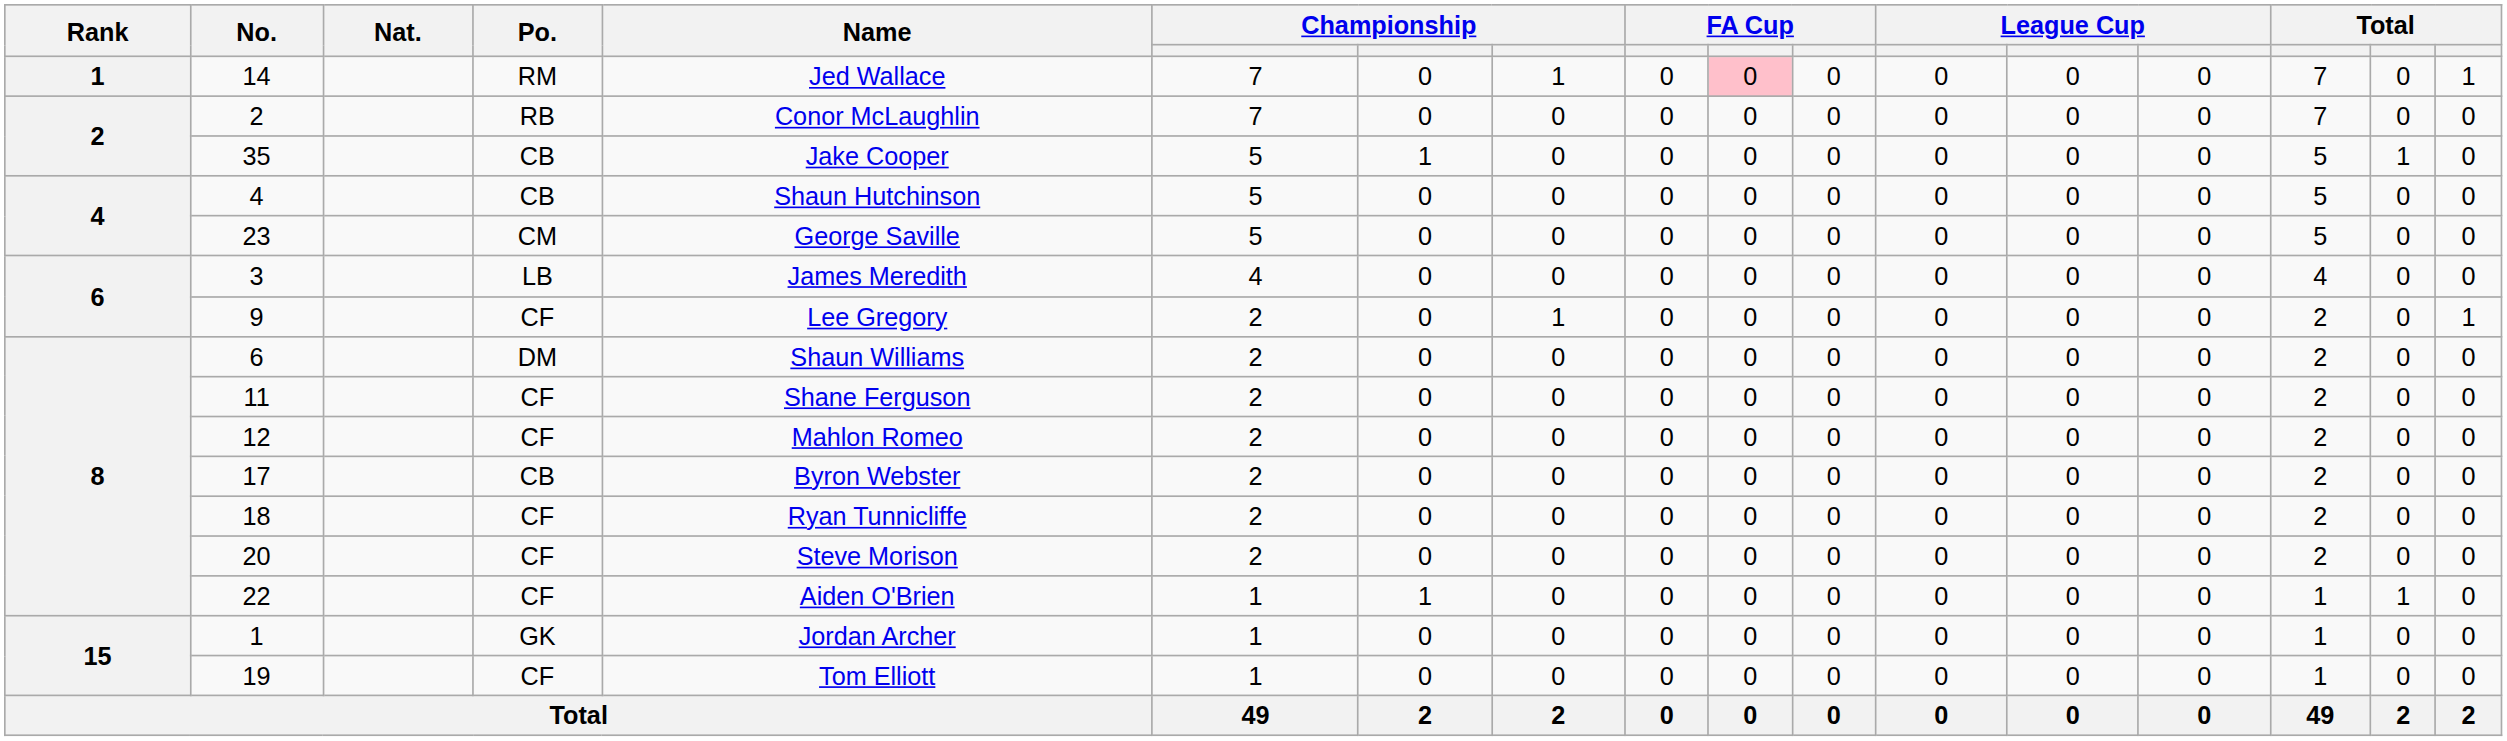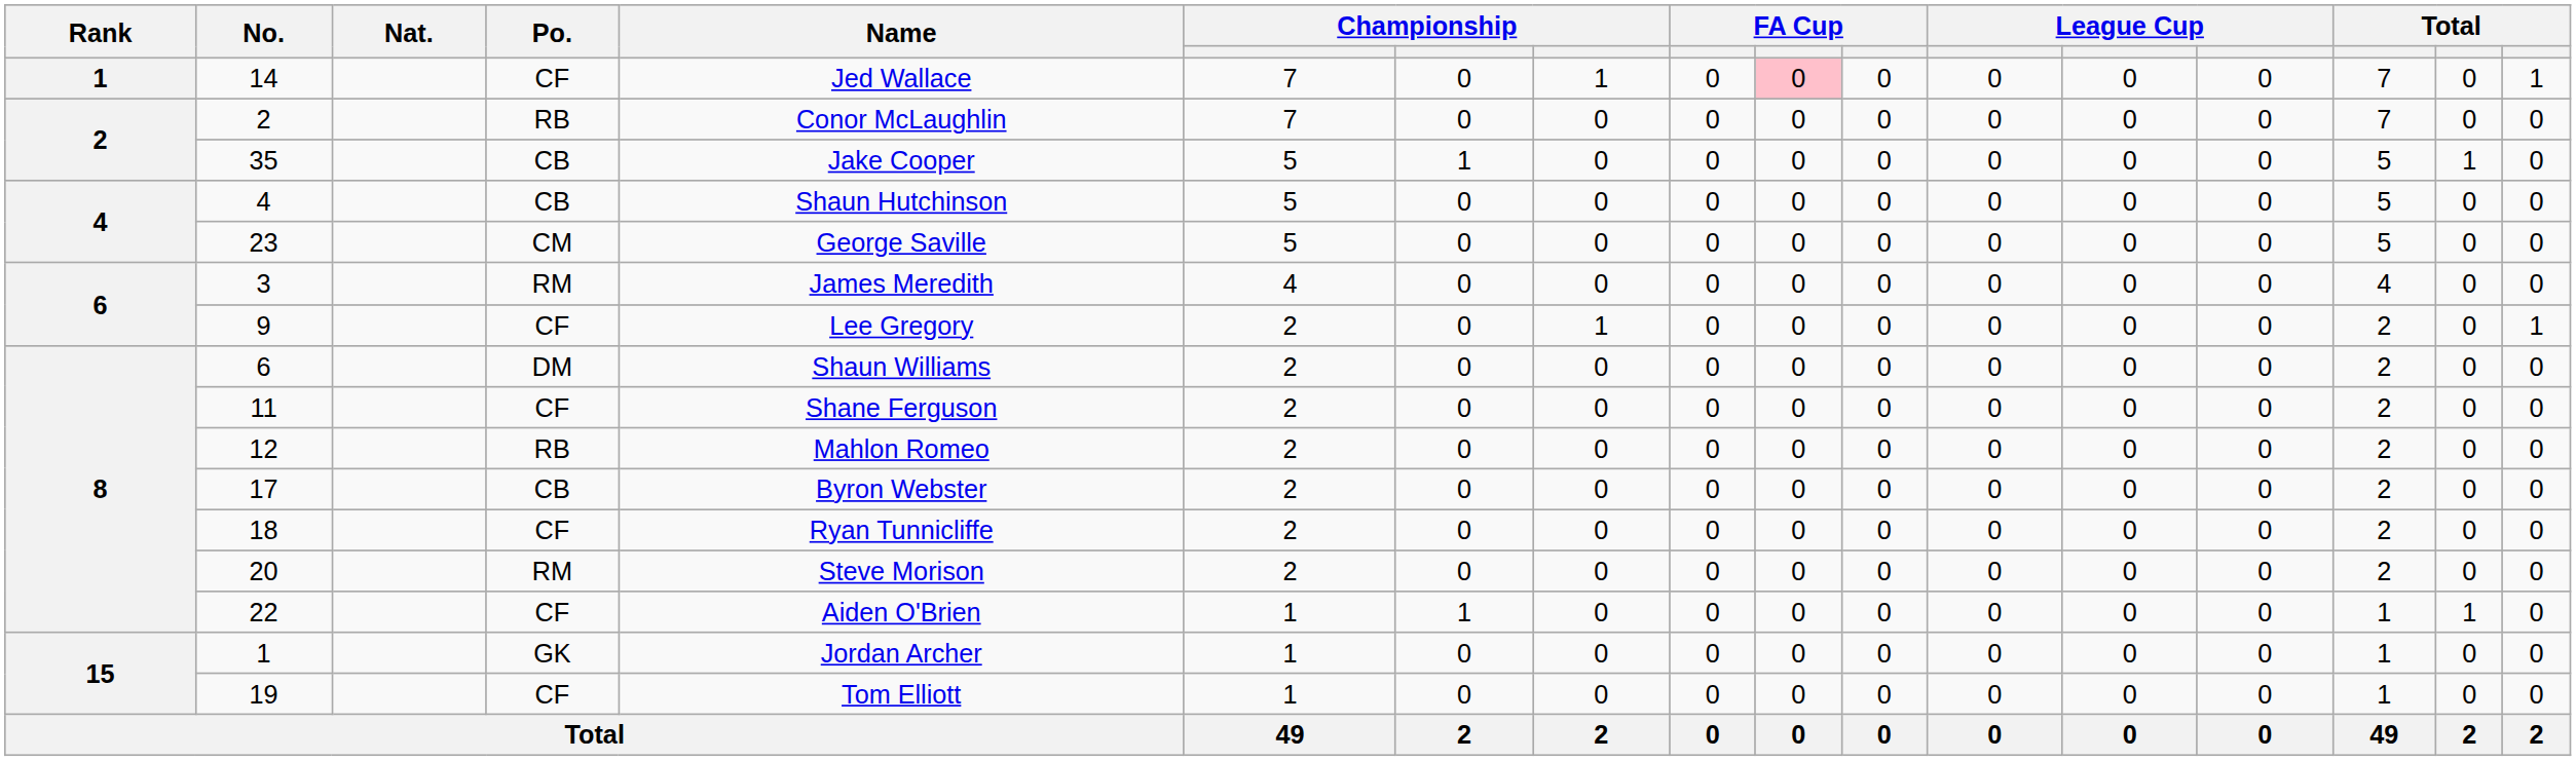 <table class="wikitable" style="text-align:center; font-size:95%; width:95%;">
 <tr>
 <th rowspan=2>Rank</th>
 <th rowspan=2>No.</th>
 <th rowspan=2>Nat.</th>
 <th rowspan=2>Po.</th>
 <th rowspan=2>Name</th>
 <th colspan=3><a href='#'>Championship</a></th>
 <th colspan=3><a href='#'>FA Cup</a></th>
 <th colspan=3><a href='#'>League Cup</a></th>
 <th colspan=3>Total</th>
 </tr>
 <tr>
 <th></th>
 <th></th>
 <th></th>
 <th></th>
 <th></th>
 <th></th>
 <th></th>
 <th></th>
 <th></th>
 <th></th>
 <th></th>
 <th></th>
 </tr>
 <tr>
 <th rowspan=1>1</th>
 <td>14</td>
 <td></td>
-<td>RM</td>
+<td>CF</td>
 <td><a href='#'>Jed Wallace</a></td>
 <td>7</td>
 <td>0</td>
 <td>1</td>
 <td>0</td>
 <td style="background: pink;">0</td>
 <td>0</td>
 <td>0</td>
 <td>0</td>
 <td>0</td>
 <td>7</td>
 <td>0</td>
 <td>1</td>
 </tr>
 <tr>
 <th rowspan=2>2</th>
 <td>2</td>
 <td></td>
 <td>RB</td>
 <td><a href='#'>Conor McLaughlin</a></td>
 <td>7</td>
 <td>0</td>
 <td>0</td>
 <td>0</td>
 <td>0</td>
 <td>0</td>
 <td>0</td>
 <td>0</td>
 <td>0</td>
 <td>7</td>
 <td>0</td>
 <td>0</td>
 </tr>
 <tr>
 <td>35</td>
 <td></td>
 <td>CB</td>
 <td><a href='#'>Jake Cooper</a></td>
 <td>5</td>
 <td>1</td>
 <td>0</td>
 <td>0</td>
 <td>0</td>
 <td>0</td>
 <td>0</td>
 <td>0</td>
 <td>0</td>
 <td>5</td>
 <td>1</td>
 <td>0</td>
 </tr>
 <tr>
 <th rowspan=2>4</th>
 <td>4</td>
 <td></td>
 <td>CB</td>
 <td><a href='#'>Shaun Hutchinson</a></td>
 <td>5</td>
 <td>0</td>
 <td>0</td>
 <td>0</td>
 <td>0</td>
 <td>0</td>
 <td>0</td>
 <td>0</td>
 <td>0</td>
 <td>5</td>
 <td>0</td>
 <td>0</td>
 </tr>
 <tr>
 <td>23</td>
 <td></td>
 <td>CM</td>
 <td><a href='#'>George Saville</a></td>
 <td>5</td>
 <td>0</td>
 <td>0</td>
 <td>0</td>
 <td>0</td>
 <td>0</td>
 <td>0</td>
 <td>0</td>
 <td>0</td>
 <td>5</td>
 <td>0</td>
 <td>0</td>
 </tr>
 <tr>
 <th rowspan=2>6</th>
 <td>3</td>
 <td></td>
-<td>LB</td>
+<td>RM</td>
 <td><a href='#'>James Meredith</a></td>
 <td>4</td>
 <td>0</td>
 <td>0</td>
 <td>0</td>
 <td>0</td>
 <td>0</td>
 <td>0</td>
 <td>0</td>
 <td>0</td>
 <td>4</td>
 <td>0</td>
 <td>0</td>
 </tr>
 <tr>
 <td>9</td>
 <td></td>
 <td>CF</td>
 <td><a href='#'>Lee Gregory</a></td>
 <td>2</td>
 <td>0</td>
 <td>1</td>
 <td>0</td>
 <td>0</td>
 <td>0</td>
 <td>0</td>
 <td>0</td>
 <td>0</td>
 <td>2</td>
 <td>0</td>
 <td>1</td>
 </tr>
 <tr>
 <th rowspan=7>8</th>
 <td>6</td>
 <td></td>
 <td>DM</td>
 <td><a href='#'>Shaun Williams</a></td>
 <td>2</td>
 <td>0</td>
 <td>0</td>
 <td>0</td>
 <td>0</td>
 <td>0</td>
 <td>0</td>
 <td>0</td>
 <td>0</td>
 <td>2</td>
 <td>0</td>
 <td>0</td>
 </tr>
 <tr>
 <td>11</td>
 <td></td>
 <td>CF</td>
 <td><a href='#'>Shane Ferguson</a></td>
 <td>2</td>
 <td>0</td>
 <td>0</td>
 <td>0</td>
 <td>0</td>
 <td>0</td>
 <td>0</td>
 <td>0</td>
 <td>0</td>
 <td>2</td>
 <td>0</td>
 <td>0</td>
 </tr>
 <tr>
 <td>12</td>
 <td></td>
-<td>CF</td>
+<td>RB</td>
 <td><a href='#'>Mahlon Romeo</a></td>
 <td>2</td>
 <td>0</td>
 <td>0</td>
 <td>0</td>
 <td>0</td>
 <td>0</td>
 <td>0</td>
 <td>0</td>
 <td>0</td>
 <td>2</td>
 <td>0</td>
 <td>0</td>
 </tr>
 <tr>
 <td>17</td>
 <td></td>
 <td>CB</td>
 <td><a href='#'>Byron Webster</a></td>
 <td>2</td>
 <td>0</td>
 <td>0</td>
 <td>0</td>
 <td>0</td>
 <td>0</td>
 <td>0</td>
 <td>0</td>
 <td>0</td>
 <td>2</td>
 <td>0</td>
 <td>0</td>
 </tr>
 <tr>
 <td>18</td>
 <td></td>
 <td>CF</td>
 <td><a href='#'>Ryan Tunnicliffe</a></td>
 <td>2</td>
 <td>0</td>
 <td>0</td>
 <td>0</td>
 <td>0</td>
 <td>0</td>
 <td>0</td>
 <td>0</td>
 <td>0</td>
 <td>2</td>
 <td>0</td>
 <td>0</td>
 </tr>
 <tr>
 <td>20</td>
 <td></td>
-<td>CF</td>
+<td>RM</td>
 <td><a href='#'>Steve Morison</a></td>
 <td>2</td>
 <td>0</td>
 <td>0</td>
 <td>0</td>
 <td>0</td>
 <td>0</td>
 <td>0</td>
 <td>0</td>
 <td>0</td>
 <td>2</td>
 <td>0</td>
 <td>0</td>
 </tr>
 <tr>
 <td>22</td>
 <td></td>
 <td>CF</td>
 <td><a href='#'>Aiden O'Brien</a></td>
 <td>1</td>
 <td>1</td>
 <td>0</td>
 <td>0</td>
 <td>0</td>
 <td>0</td>
 <td>0</td>
 <td>0</td>
 <td>0</td>
 <td>1</td>
 <td>1</td>
 <td>0</td>
 </tr>
 <tr>
 <th rowspan=2>15</th>
 <td>1</td>
 <td></td>
 <td>GK</td>
 <td><a href='#'>Jordan Archer</a></td>
 <td>1</td>
 <td>0</td>
 <td>0</td>
 <td>0</td>
 <td>0</td>
 <td>0</td>
 <td>0</td>
 <td>0</td>
 <td>0</td>
 <td>1</td>
 <td>0</td>
 <td>0</td>
 </tr>
 <tr>
 <td>19</td>
 <td></td>
 <td>CF</td>
 <td><a href='#'>Tom Elliott</a></td>
 <td>1</td>
 <td>0</td>
 <td>0</td>
 <td>0</td>
 <td>0</td>
 <td>0</td>
 <td>0</td>
 <td>0</td>
 <td>0</td>
 <td>1</td>
 <td>0</td>
 <td>0</td>
 </tr>
 <tr>
 <th colspan=5>Total</th>
 <th>49</th>
 <th>2</th>
 <th>2</th>
 <th>0</th>
 <th>0</th>
 <th>0</th>
 <th>0</th>
 <th>0</th>
 <th>0</th>
 <th>49</th>
 <th>2</th>
 <th>2</th>
 </tr>
 </table>
